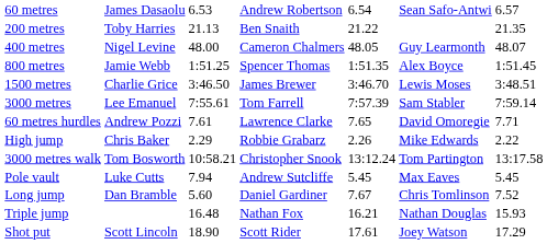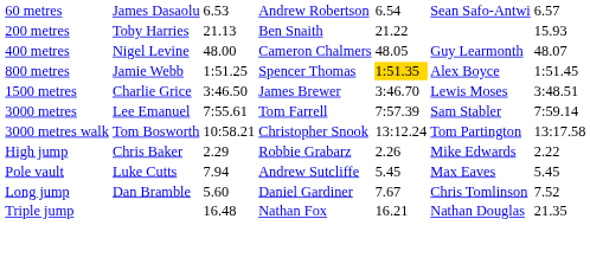 <table>
 <tr>
 <td><a href='#'>60 metres</a></td>
 <td><a href='#'>James Dasaolu</a></td>
 <td>6.53</td>
 <td><a href='#'>Andrew Robertson</a></td>
 <td>6.54</td>
 <td><a href='#'>Sean Safo-Antwi</a></td>
 <td>6.57</td>
 </tr>
 <tr>
 <td><a href='#'>200 metres</a></td>
 <td><a href='#'>Toby Harries</a></td>
 <td>21.13</td>
 <td><a href='#'>Ben Snaith</a></td>
 <td>21.22</td>
 <td></td>
-<td>21.35</td>
+<td>15.93</td>
 </tr>
 <tr>
 <td><a href='#'>400 metres</a></td>
 <td><a href='#'>Nigel Levine</a></td>
 <td>48.00</td>
 <td><a href='#'>Cameron Chalmers</a></td>
 <td>48.05</td>
 <td><a href='#'>Guy Learmonth</a></td>
 <td>48.07</td>
 </tr>
 <tr>
 <td><a href='#'>800 metres</a></td>
 <td><a href='#'>Jamie Webb</a></td>
 <td>1:51.25</td>
 <td><a href='#'>Spencer Thomas</a></td>
-<td>1:51.35</td>
+<td style="background: gold;">1:51.35</td>
 <td><a href='#'>Alex Boyce</a></td>
 <td>1:51.45</td>
 </tr>
 <tr>
 <td><a href='#'>1500 metres</a></td>
 <td><a href='#'>Charlie Grice</a></td>
 <td>3:46.50</td>
 <td><a href='#'>James Brewer</a></td>
 <td>3:46.70</td>
 <td><a href='#'>Lewis Moses</a></td>
 <td>3:48.51</td>
 </tr>
 <tr>
 <td><a href='#'>3000 metres</a></td>
 <td><a href='#'>Lee Emanuel</a></td>
 <td>7:55.61</td>
 <td><a href='#'>Tom Farrell</a></td>
 <td>7:57.39</td>
 <td><a href='#'>Sam Stabler</a></td>
 <td>7:59.14</td>
 </tr>
 <tr>
-<td><a href='#'>60 metres hurdles</a></td>
-<td><a href='#'>Andrew Pozzi</a></td>
-<td>7.61</td>
-<td><a href='#'>Lawrence Clarke</a></td>
-<td>7.65</td>
-<td><a href='#'>David Omoregie</a></td>
-<td>7.71</td>
+<td><a href='#'>3000 metres walk</a></td>
+<td><a href='#'>Tom Bosworth</a></td>
+<td>10:58.21 </td>
+<td><a href='#'>Christopher Snook</a></td>
+<td>13:12.24</td>
+<td><a href='#'>Tom Partington</a></td>
+<td>13:17.58</td>
 </tr>
 <tr>
 <td><a href='#'>High jump</a></td>
 <td><a href='#'>Chris Baker</a></td>
 <td>2.29</td>
 <td><a href='#'>Robbie Grabarz</a></td>
 <td>2.26</td>
 <td><a href='#'>Mike Edwards</a></td>
 <td>2.22</td>
-</tr>
-<tr>
-<td><a href='#'>3000 metres walk</a></td>
-<td><a href='#'>Tom Bosworth</a></td>
-<td>10:58.21 </td>
-<td><a href='#'>Christopher Snook</a></td>
-<td>13:12.24</td>
-<td><a href='#'>Tom Partington</a></td>
-<td>13:17.58</td>
 </tr>
 <tr>
 <td><a href='#'>Pole vault</a></td>
 <td><a href='#'>Luke Cutts</a></td>
 <td>7.94</td>
 <td><a href='#'>Andrew Sutcliffe</a></td>
 <td>5.45</td>
 <td><a href='#'>Max Eaves</a></td>
 <td>5.45</td>
 </tr>
 <tr>
 <td><a href='#'>Long jump</a></td>
 <td><a href='#'>Dan Bramble</a></td>
 <td>5.60</td>
 <td><a href='#'>Daniel Gardiner</a></td>
 <td>7.67</td>
 <td><a href='#'>Chris Tomlinson</a></td>
 <td>7.52</td>
 </tr>
 <tr>
 <td><a href='#'>Triple jump</a></td>
 <td></td>
 <td>16.48</td>
 <td><a href='#'>Nathan Fox</a></td>
 <td>16.21</td>
 <td><a href='#'>Nathan Douglas</a></td>
-<td>15.93</td>
-</tr>
-<tr>
-<td><a href='#'>Shot put</a></td>
-<td><a href='#'>Scott Lincoln</a></td>
-<td>18.90</td>
-<td><a href='#'>Scott Rider</a></td>
-<td>17.61</td>
-<td><a href='#'>Joey Watson</a></td>
-<td>17.29</td>
+<td>21.35</td>
 </tr>
 </table>
